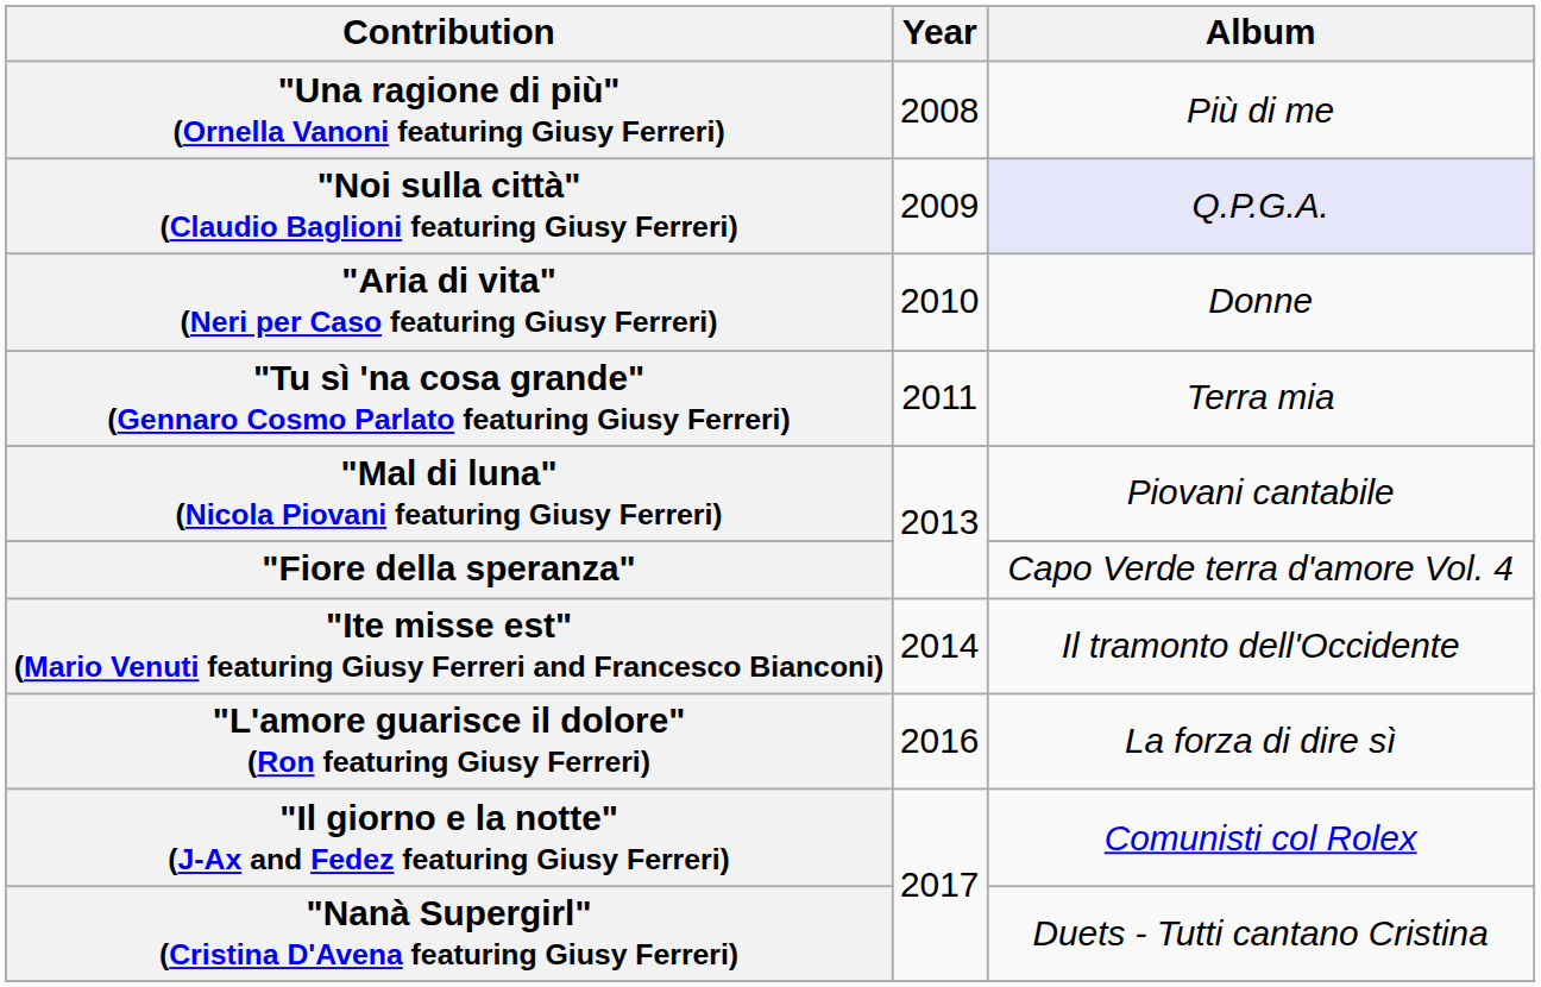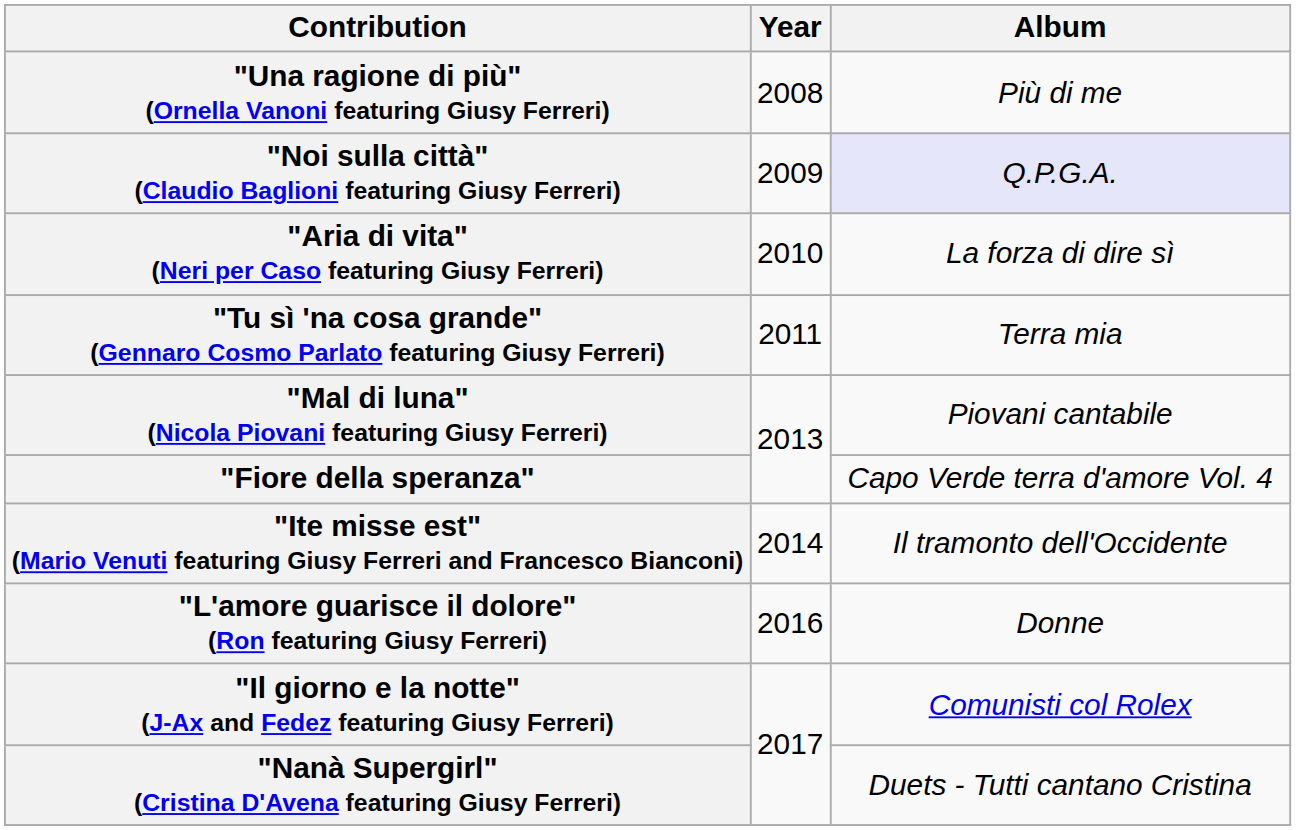 <table class="wikitable plainrowheaders" style="text-align:center;" border="1">
 <tr>
 <th scope="col">Contribution</th>
 <th scope="col">Year</th>
 <th scope="col" style="width:15em;">Album</th>
 </tr>
 <tr>
 <th scope="row">"Una ragione di più"<br><small>(<a href='#'>Ornella Vanoni</a> featuring Giusy Ferreri)</small></th>
 <td>2008</td>
 <td><em>Più di me</em></td>
 </tr>
 <tr>
 <th scope="row">"Noi sulla città"<br><small>(<a href='#'>Claudio Baglioni</a> featuring Giusy Ferreri)</small></th>
 <td>2009</td>
 <td style="background: lavender;"><em>Q.P.G.A.</em></td>
 </tr>
 <tr>
 <th scope="row">"Aria di vita"<br><small>(<a href='#'>Neri per Caso</a> featuring Giusy Ferreri)</small></th>
 <td>2010</td>
-<td><em>Donne</em></td>
+<td><em>La forza di dire sì</em></td>
 </tr>
 <tr>
 <th scope="row">"Tu sì 'na cosa grande"<br><small>(<a href='#'>Gennaro Cosmo Parlato</a> featuring Giusy Ferreri)</small></th>
 <td>2011</td>
 <td><em>Terra mia</em></td>
 </tr>
 <tr>
 <th scope="row">"Mal di luna"<br><small>(<a href='#'>Nicola Piovani</a> featuring Giusy Ferreri)</small></th>
 <td rowspan="2">2013</td>
 <td><em>Piovani cantabile</em></td>
 </tr>
 <tr>
 <th scope="row">"Fiore della speranza"</th>
 <td><em>Capo Verde terra d'amore Vol. 4</em></td>
 </tr>
 <tr>
 <th scope="row">"Ite misse est"<br><small>(<a href='#'>Mario Venuti</a> featuring Giusy Ferreri and Francesco Bianconi)</small></th>
 <td>2014</td>
 <td><em>Il tramonto dell'Occidente</em></td>
 </tr>
 <tr>
 <th scope="row">"L'amore guarisce il dolore"<br><small>(<a href='#'>Ron</a> featuring Giusy Ferreri)</small></th>
 <td>2016</td>
-<td><em>La forza di dire sì</em></td>
+<td><em>Donne</em></td>
 </tr>
 <tr>
 <th scope="row">"Il giorno e la notte"<br><small>(<a href='#'>J-Ax</a> and <a href='#'>Fedez</a> featuring Giusy Ferreri)</small></th>
 <td rowspan="2">2017</td>
 <td><em><a href='#'>Comunisti col Rolex</a></em></td>
 </tr>
 <tr>
 <th scope="row">"Nanà Supergirl"<br><small>(<a href='#'>Cristina D'Avena</a> featuring Giusy Ferreri)</small></th>
 <td><em>Duets - Tutti cantano Cristina</em></td>
 </tr>
 <tr>
 </tr>
 </table>
